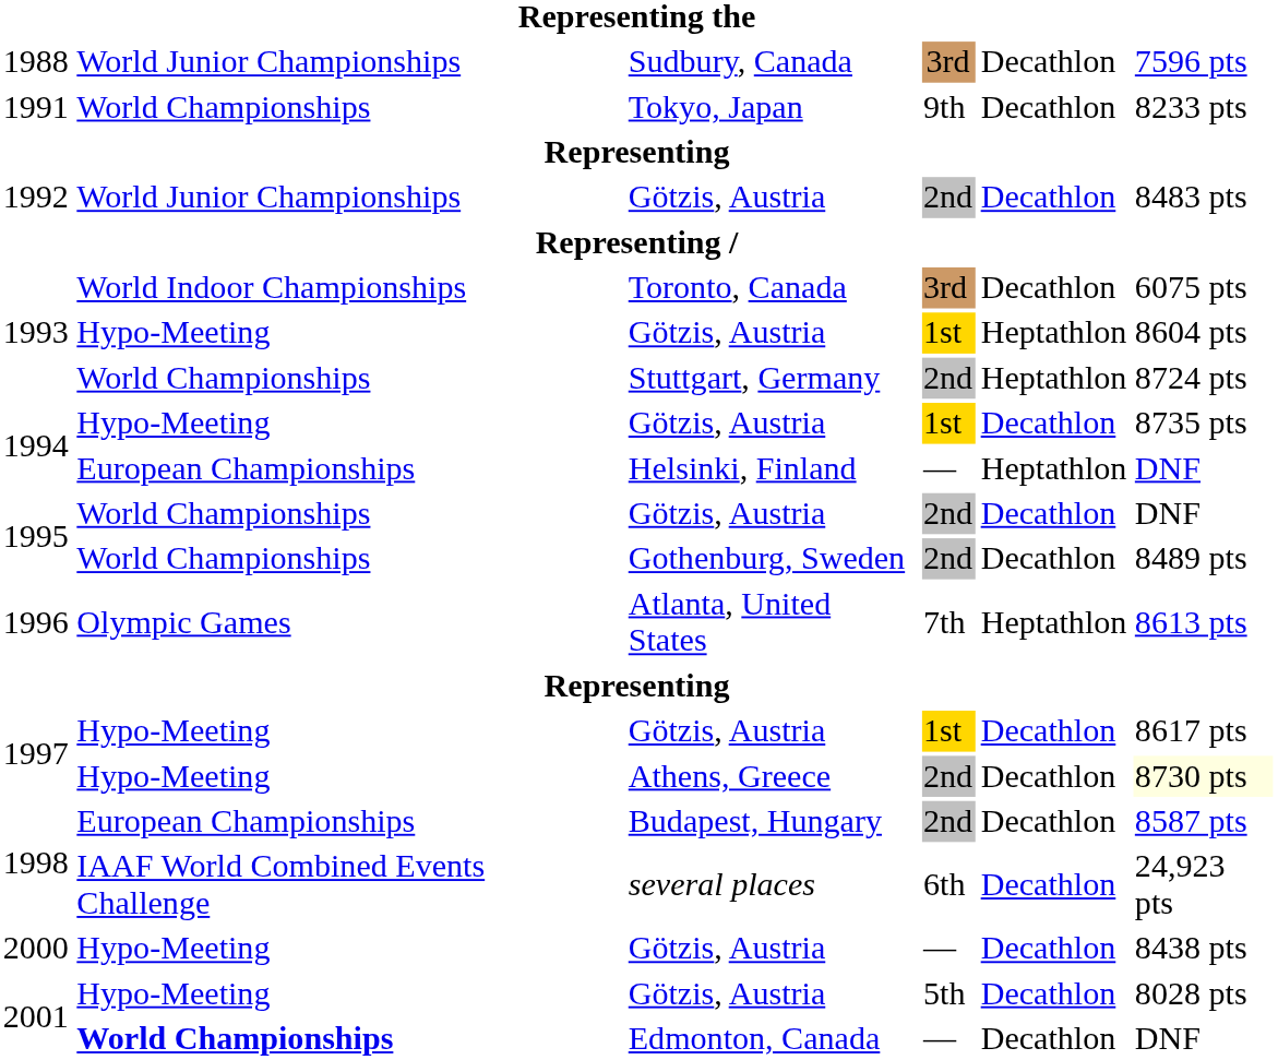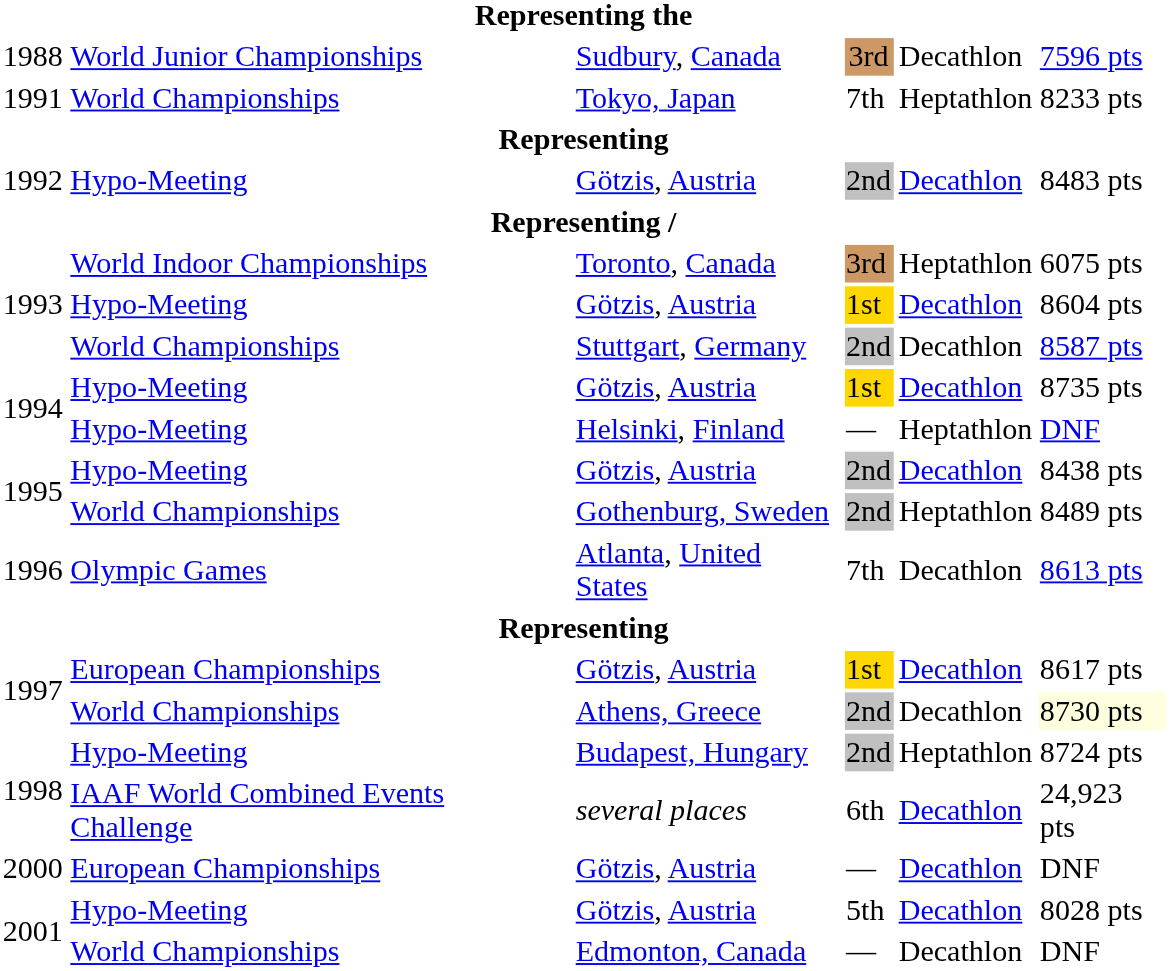 <table>
 <tr>
 <th colspan="6">Representing the </th>
 </tr>
 <tr>
 <td>1988</td>
 <td><a href='#'>World Junior Championships</a></td>
 <td><a href='#'>Sudbury</a>, <a href='#'>Canada</a></td>
 <td bgcolor="cc9966" align="center">3rd</td>
 <td>Decathlon</td>
 <td><a href='#'>7596 pts</a></td>
 </tr>
 <tr>
 <td>1991</td>
 <td><a href='#'>World Championships</a></td>
 <td><a href='#'>Tokyo, Japan</a></td>
-<td>9th</td>
-<td>Decathlon</td>
+<td>7th</td>
+<td>Heptathlon</td>
 <td>8233 pts</td>
 </tr>
 <tr>
 <th colspan="6">Representing </th>
 </tr>
 <tr>
 <td>1992</td>
-<td><a href='#'>World Junior Championships</a></td>
+<td><a href='#'>Hypo-Meeting</a></td>
 <td><a href='#'>Götzis</a>, <a href='#'>Austria</a></td>
 <td bgcolor="silver">2nd</td>
 <td><a href='#'>Decathlon</a></td>
 <td>8483 pts</td>
 </tr>
 <tr>
 <th colspan="6">Representing  <strong>/</strong> </th>
 </tr>
 <tr>
 <td rowspan=3>1993</td>
 <td><a href='#'>World Indoor Championships</a></td>
 <td><a href='#'>Toronto</a>, <a href='#'>Canada</a></td>
 <td bgcolor="CC9966">3rd</td>
-<td>Decathlon</td>
+<td>Heptathlon</td>
 <td>6075 pts</td>
 </tr>
 <tr>
 <td><a href='#'>Hypo-Meeting</a></td>
 <td><a href='#'>Götzis</a>, <a href='#'>Austria</a></td>
 <td bgcolor="gold">1st</td>
-<td>Heptathlon</td>
+<td><a href='#'>Decathlon</a></td>
 <td>8604 pts</td>
 </tr>
 <tr>
 <td><a href='#'>World Championships</a></td>
 <td><a href='#'>Stuttgart</a>, <a href='#'>Germany</a></td>
 <td bgcolor="silver">2nd</td>
-<td>Heptathlon</td>
-<td>8724 pts</td>
+<td>Decathlon</td>
+<td><a href='#'>8587 pts</a></td>
 </tr>
 <tr>
 <td rowspan=2>1994</td>
 <td><a href='#'>Hypo-Meeting</a></td>
 <td><a href='#'>Götzis</a>, <a href='#'>Austria</a></td>
 <td bgcolor="gold">1st</td>
 <td><a href='#'>Decathlon</a></td>
 <td>8735 pts</td>
 </tr>
 <tr>
-<td><a href='#'>European Championships</a></td>
+<td><a href='#'>Hypo-Meeting</a></td>
 <td><a href='#'>Helsinki</a>, <a href='#'>Finland</a></td>
 <td>—</td>
 <td>Heptathlon</td>
 <td><a href='#'>DNF</a></td>
 </tr>
 <tr>
 <td rowspan=2>1995</td>
-<td><a href='#'>World Championships</a></td>
+<td><a href='#'>Hypo-Meeting</a></td>
 <td><a href='#'>Götzis</a>, <a href='#'>Austria</a></td>
 <td bgcolor="silver">2nd</td>
 <td><a href='#'>Decathlon</a></td>
-<td>DNF</td>
+<td>8438 pts</td>
 </tr>
 <tr>
 <td><a href='#'>World Championships</a></td>
 <td><a href='#'>Gothenburg, Sweden</a></td>
 <td bgcolor="silver">2nd</td>
-<td>Decathlon</td>
+<td>Heptathlon</td>
 <td>8489 pts</td>
 </tr>
 <tr>
 <td>1996</td>
 <td><a href='#'>Olympic Games</a></td>
 <td><a href='#'>Atlanta</a>, <a href='#'>United States</a></td>
 <td>7th</td>
-<td>Heptathlon</td>
+<td>Decathlon</td>
 <td><a href='#'>8613 pts</a></td>
 </tr>
 <tr>
 <th colspan="6">Representing </th>
 </tr>
 <tr>
 <td rowspan=2>1997</td>
-<td><a href='#'>Hypo-Meeting</a></td>
+<td><a href='#'>European Championships</a></td>
 <td><a href='#'>Götzis</a>, <a href='#'>Austria</a></td>
 <td bgcolor="gold">1st</td>
 <td><a href='#'>Decathlon</a></td>
 <td>8617 pts</td>
 </tr>
 <tr>
-<td><a href='#'>Hypo-Meeting</a></td>
+<td><a href='#'>World Championships</a></td>
 <td><a href='#'>Athens, Greece</a></td>
 <td bgcolor="silver">2nd</td>
 <td>Decathlon</td>
 <td style="background: lightyellow;">8730 pts</td>
 </tr>
 <tr>
 <td rowspan=2>1998</td>
-<td><a href='#'>European Championships</a></td>
+<td><a href='#'>Hypo-Meeting</a></td>
 <td><a href='#'>Budapest, Hungary</a></td>
 <td bgcolor="silver">2nd</td>
-<td>Decathlon</td>
-<td><a href='#'>8587 pts</a></td>
+<td>Heptathlon</td>
+<td>8724 pts</td>
 </tr>
 <tr>
 <td><a href='#'>IAAF World Combined Events Challenge</a></td>
 <td><em>several places</em></td>
 <td>6th</td>
 <td><a href='#'>Decathlon</a></td>
 <td>24,923 pts</td>
 </tr>
 <tr>
 <td>2000</td>
-<td><a href='#'>Hypo-Meeting</a></td>
+<td><a href='#'>European Championships</a></td>
 <td><a href='#'>Götzis</a>, <a href='#'>Austria</a></td>
 <td>—</td>
 <td><a href='#'>Decathlon</a></td>
-<td>8438 pts</td>
+<td>DNF</td>
 </tr>
 <tr>
 <td rowspan=2>2001</td>
 <td><a href='#'>Hypo-Meeting</a></td>
 <td><a href='#'>Götzis</a>, <a href='#'>Austria</a></td>
 <td>5th</td>
 <td><a href='#'>Decathlon</a></td>
 <td>8028 pts</td>
 </tr>
 <tr>
-<td><strong><a href='#'>World Championships</a></strong></td>
+<td><a href='#'>World Championships</a></td>
 <td><a href='#'>Edmonton, Canada</a></td>
 <td>—</td>
 <td>Decathlon</td>
 <td>DNF</td>
 </tr>
 </table>
